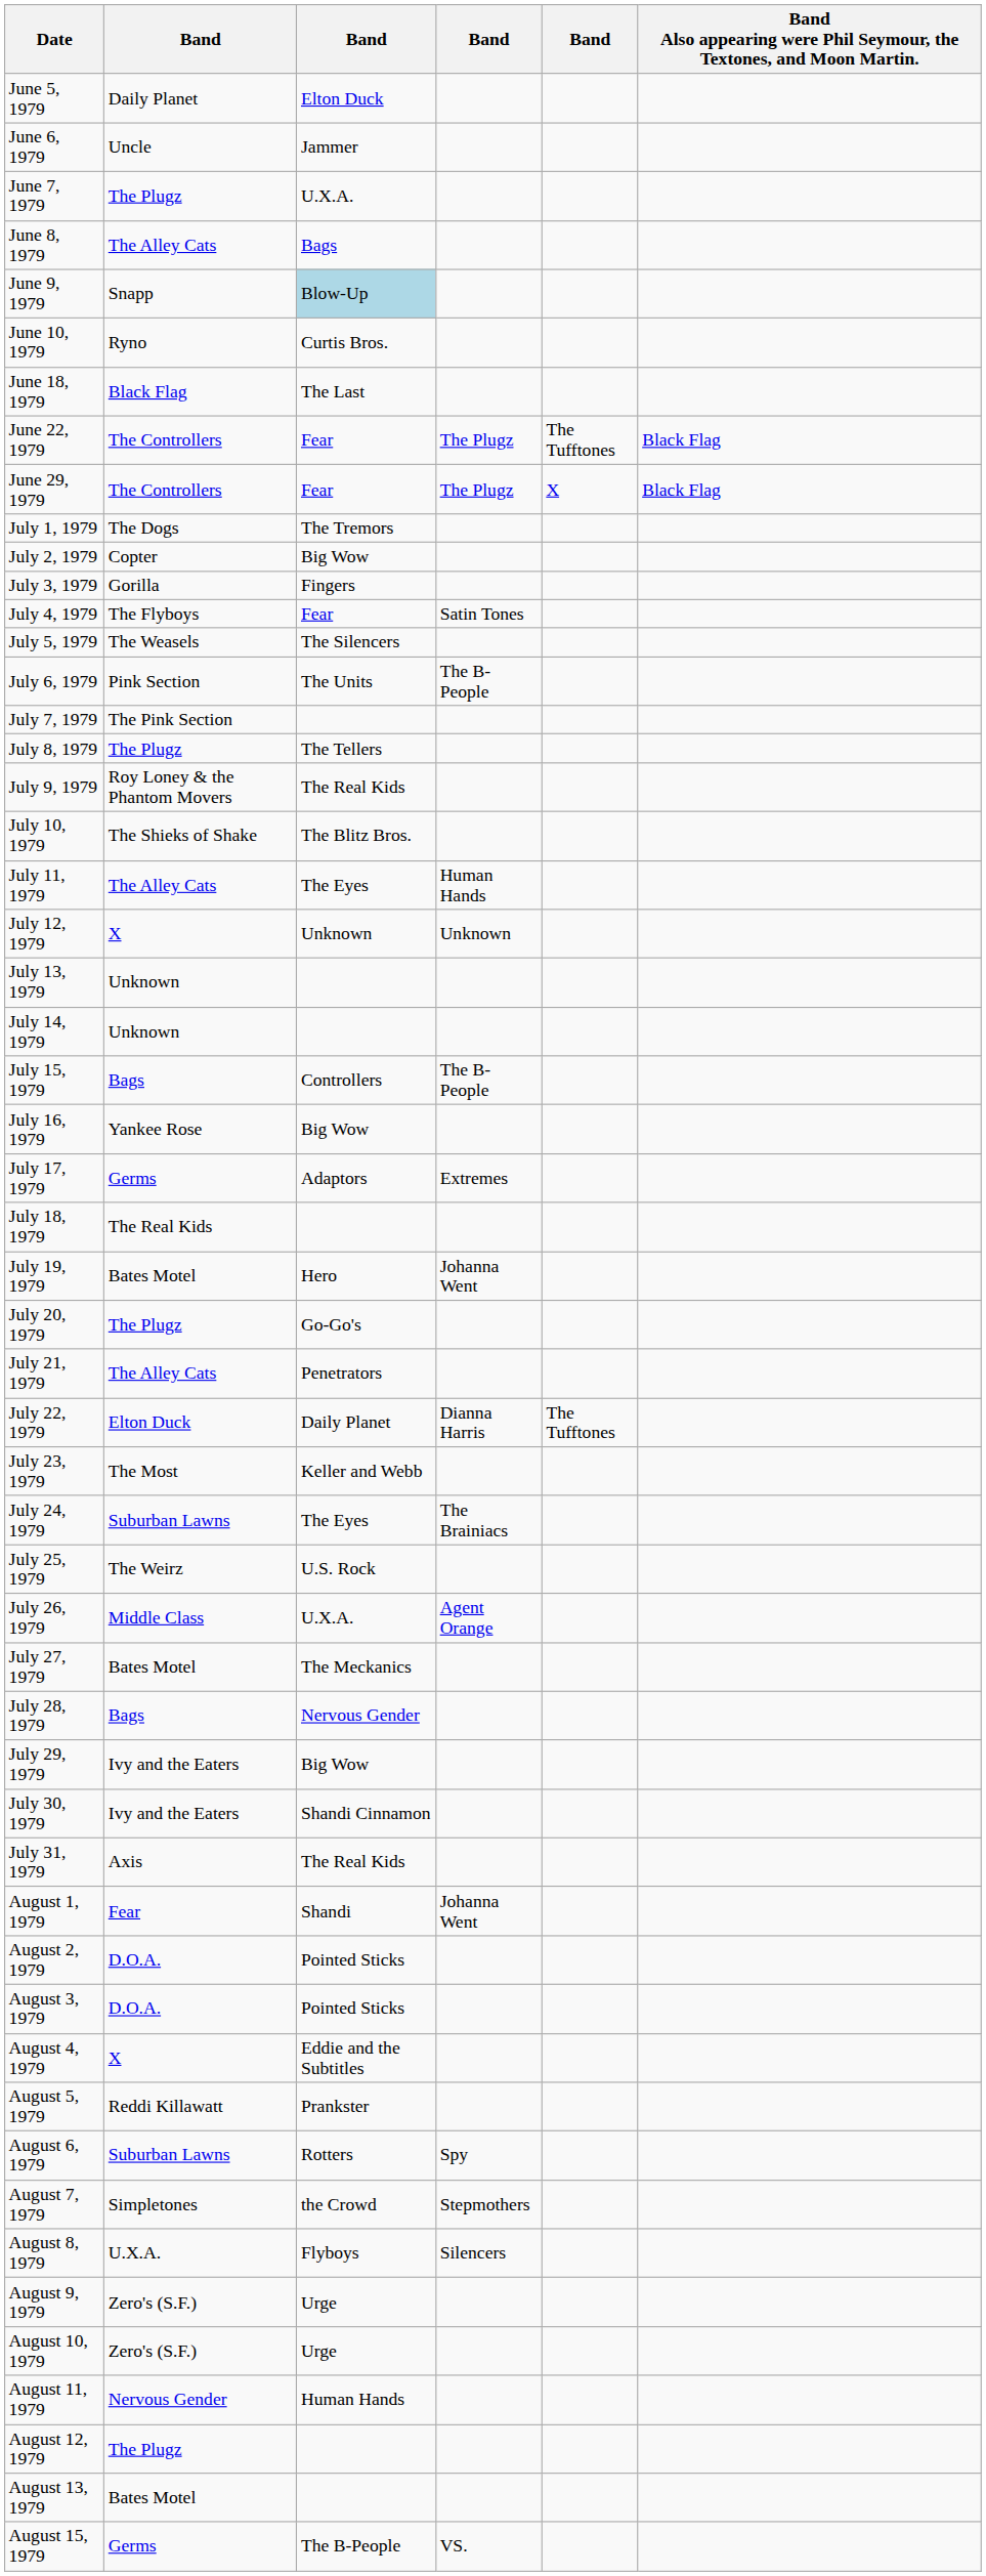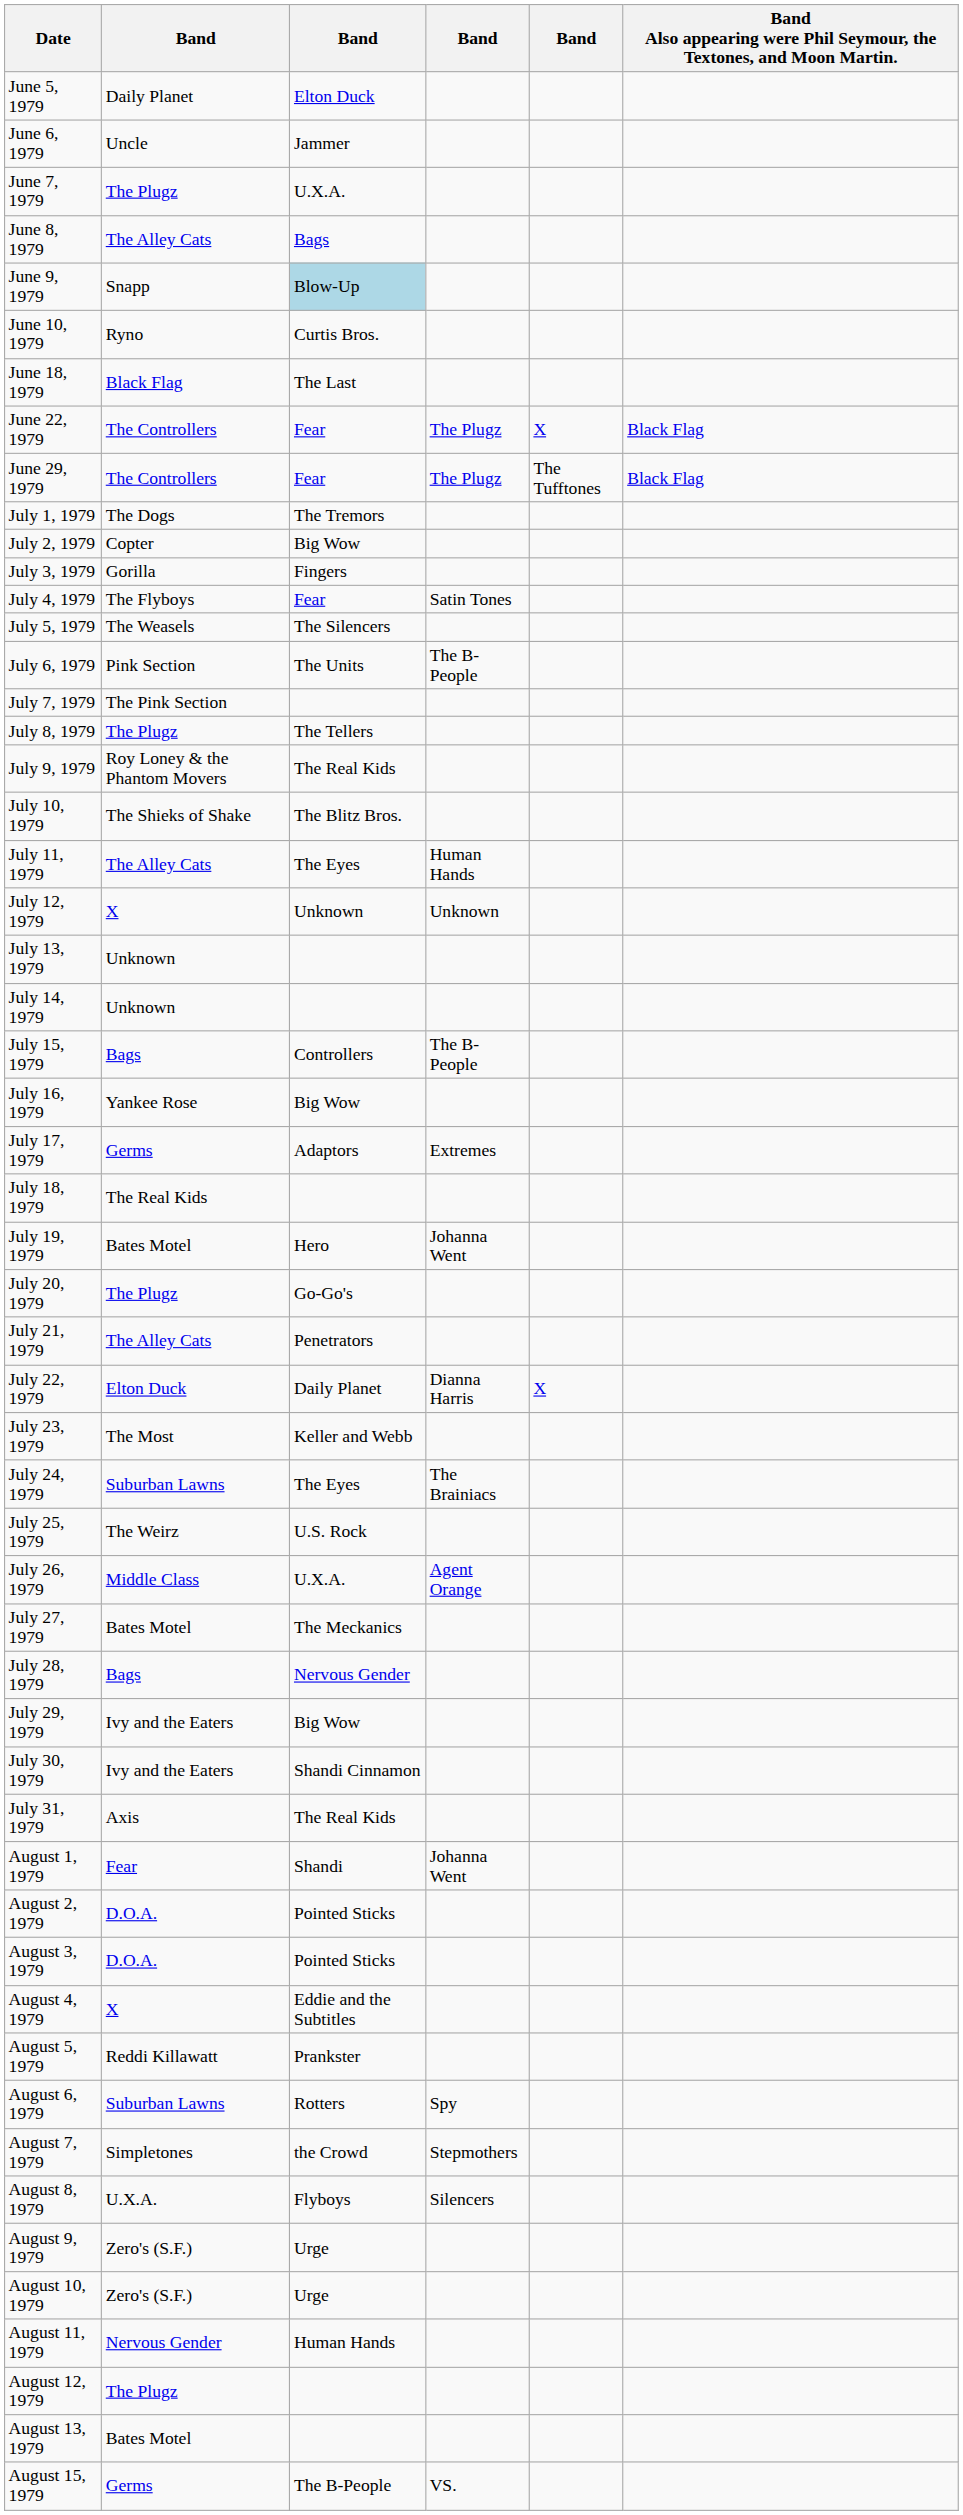 <table class="wikitable">
 <tr>
 <th>Date</th>
 <th>Band</th>
 <th>Band</th>
 <th>Band</th>
 <th>Band</th>
 <th>Band<br>Also appearing were Phil Seymour, the Textones, and Moon Martin.</th>
 </tr>
 <tr>
 <td>June 5, 1979</td>
 <td>Daily Planet</td>
 <td><a href='#'>Elton Duck</a></td>
 <td></td>
 <td></td>
 <td></td>
 </tr>
 <tr>
 <td>June 6, 1979</td>
 <td>Uncle</td>
 <td>Jammer</td>
 <td></td>
 <td></td>
 <td></td>
 </tr>
 <tr>
 <td>June 7, 1979</td>
 <td><a href='#'>The Plugz</a></td>
 <td>U.X.A.</td>
 <td></td>
 <td></td>
 <td></td>
 </tr>
 <tr>
 <td>June 8, 1979</td>
 <td><a href='#'>The Alley Cats</a></td>
 <td><a href='#'>Bags</a></td>
 <td></td>
 <td></td>
 <td></td>
 </tr>
 <tr>
 <td>June 9, 1979</td>
 <td>Snapp</td>
 <td style="background: lightblue;">Blow-Up</td>
 <td></td>
 <td></td>
 <td></td>
 </tr>
 <tr>
 <td>June 10, 1979</td>
 <td>Ryno</td>
 <td>Curtis Bros.</td>
 <td></td>
 <td></td>
 <td></td>
 </tr>
 <tr>
 <td>June 18, 1979</td>
 <td><a href='#'>Black Flag</a></td>
 <td>The Last</td>
 <td></td>
 <td></td>
 <td></td>
 </tr>
 <tr>
 <td>June 22, 1979</td>
 <td><a href='#'>The Controllers</a></td>
 <td><a href='#'>Fear</a></td>
 <td><a href='#'>The Plugz</a></td>
-<td>The Tufftones</td>
+<td><a href='#'>X</a></td>
 <td><a href='#'>Black Flag</a></td>
 </tr>
 <tr>
 <td>June 29, 1979</td>
 <td><a href='#'>The Controllers</a></td>
 <td><a href='#'>Fear</a></td>
 <td><a href='#'>The Plugz</a></td>
-<td><a href='#'>X</a></td>
+<td>The Tufftones</td>
 <td><a href='#'>Black Flag</a></td>
 </tr>
 <tr>
 <td>July 1, 1979</td>
 <td>The Dogs</td>
 <td>The Tremors</td>
 <td></td>
 <td></td>
 <td></td>
 </tr>
 <tr>
 <td>July 2, 1979</td>
 <td>Copter</td>
 <td>Big Wow</td>
 <td></td>
 <td></td>
 <td></td>
 </tr>
 <tr>
 <td>July 3, 1979</td>
 <td>Gorilla</td>
 <td>Fingers</td>
 <td></td>
 <td></td>
 <td></td>
 </tr>
 <tr>
 <td>July 4, 1979</td>
 <td>The Flyboys</td>
 <td><a href='#'>Fear</a></td>
 <td>Satin Tones</td>
 <td></td>
 <td></td>
 </tr>
 <tr>
 <td>July 5, 1979</td>
 <td>The Weasels</td>
 <td>The Silencers</td>
 <td></td>
 <td></td>
 <td></td>
 </tr>
 <tr>
 <td>July 6, 1979</td>
 <td>Pink Section</td>
 <td>The Units</td>
 <td>The B-People</td>
 <td></td>
 <td></td>
 </tr>
 <tr>
 <td>July 7, 1979</td>
 <td>The Pink Section</td>
 <td></td>
 <td></td>
 <td></td>
 <td></td>
 </tr>
 <tr>
 <td>July 8, 1979</td>
 <td><a href='#'>The Plugz</a></td>
 <td>The Tellers</td>
 <td></td>
 <td></td>
 <td></td>
 </tr>
 <tr>
 <td>July 9, 1979</td>
 <td>Roy Loney & the Phantom Movers</td>
 <td>The Real Kids</td>
 <td></td>
 <td></td>
 <td></td>
 </tr>
 <tr>
 <td>July 10, 1979</td>
 <td>The Shieks of Shake</td>
 <td>The Blitz Bros.</td>
 <td></td>
 <td></td>
 <td></td>
 </tr>
 <tr>
 <td>July 11, 1979</td>
 <td><a href='#'>The Alley Cats</a></td>
 <td>The Eyes</td>
 <td>Human Hands</td>
 <td></td>
 <td></td>
 </tr>
 <tr>
 <td>July 12, 1979</td>
 <td><a href='#'>X</a></td>
 <td>Unknown</td>
 <td>Unknown</td>
 <td></td>
 <td></td>
 </tr>
 <tr>
 <td>July 13, 1979</td>
 <td>Unknown</td>
 <td></td>
 <td></td>
 <td></td>
 <td></td>
 </tr>
 <tr>
 <td>July 14, 1979</td>
 <td>Unknown</td>
 <td></td>
 <td></td>
 <td></td>
 <td></td>
 </tr>
 <tr>
 <td>July 15, 1979</td>
 <td><a href='#'>Bags</a></td>
 <td>Controllers</td>
 <td>The B-People</td>
 <td></td>
 <td></td>
 </tr>
 <tr>
 <td>July 16, 1979</td>
 <td>Yankee Rose</td>
 <td>Big Wow</td>
 <td></td>
 <td></td>
 <td></td>
 </tr>
 <tr>
 <td>July 17, 1979</td>
 <td><a href='#'>Germs</a></td>
 <td>Adaptors</td>
 <td>Extremes</td>
 <td></td>
 <td></td>
 </tr>
 <tr>
 <td>July 18, 1979</td>
 <td>The Real Kids</td>
 <td></td>
 <td></td>
 <td></td>
 <td></td>
 </tr>
 <tr>
 <td>July 19, 1979</td>
 <td>Bates Motel</td>
 <td>Hero</td>
 <td>Johanna Went</td>
 <td></td>
 <td></td>
 </tr>
 <tr>
 <td>July 20, 1979</td>
 <td><a href='#'>The Plugz</a></td>
 <td>Go-Go's</td>
 <td></td>
 <td></td>
 <td></td>
 </tr>
 <tr>
 <td>July 21, 1979</td>
 <td><a href='#'>The Alley Cats</a></td>
 <td>Penetrators</td>
 <td></td>
 <td></td>
 <td></td>
 </tr>
 <tr>
 <td>July 22, 1979</td>
 <td><a href='#'>Elton Duck</a></td>
 <td>Daily Planet</td>
 <td>Dianna Harris</td>
-<td>The Tufftones</td>
+<td><a href='#'>X</a></td>
 <td></td>
 </tr>
 <tr>
 <td>July 23, 1979</td>
 <td>The Most</td>
 <td>Keller and Webb</td>
 <td></td>
 <td></td>
 <td></td>
 </tr>
 <tr>
 <td>July 24, 1979</td>
 <td><a href='#'>Suburban Lawns</a></td>
 <td>The Eyes</td>
 <td>The Brainiacs</td>
 <td></td>
 <td></td>
 </tr>
 <tr>
 <td>July 25, 1979</td>
 <td>The Weirz</td>
 <td>U.S. Rock</td>
 <td></td>
 <td></td>
 <td></td>
 </tr>
 <tr>
 <td>July 26, 1979</td>
 <td><a href='#'>Middle Class</a></td>
 <td>U.X.A.</td>
 <td><a href='#'>Agent Orange</a></td>
 <td></td>
 <td></td>
 </tr>
 <tr>
 <td>July 27, 1979</td>
 <td>Bates Motel</td>
 <td>The Meckanics</td>
 <td></td>
 <td></td>
 <td></td>
 </tr>
 <tr>
 <td>July 28, 1979</td>
 <td><a href='#'>Bags</a></td>
 <td><a href='#'>Nervous Gender</a></td>
 <td></td>
 <td></td>
 <td></td>
 </tr>
 <tr>
 <td>July 29, 1979</td>
 <td>Ivy and the Eaters</td>
 <td>Big Wow</td>
 <td></td>
 <td></td>
 <td></td>
 </tr>
 <tr>
 <td>July 30, 1979</td>
 <td>Ivy and the Eaters</td>
 <td>Shandi Cinnamon</td>
 <td></td>
 <td></td>
 <td></td>
 </tr>
 <tr>
 <td>July 31, 1979</td>
 <td>Axis</td>
 <td>The Real Kids</td>
 <td></td>
 <td></td>
 <td></td>
 </tr>
 <tr>
 <td>August 1, 1979</td>
 <td><a href='#'>Fear</a></td>
 <td>Shandi</td>
 <td>Johanna Went</td>
 <td></td>
 <td></td>
 </tr>
 <tr>
 <td>August 2, 1979</td>
 <td><a href='#'>D.O.A.</a></td>
 <td>Pointed Sticks</td>
 <td></td>
 <td></td>
 <td></td>
 </tr>
 <tr>
 <td>August 3, 1979</td>
 <td><a href='#'>D.O.A.</a></td>
 <td>Pointed Sticks</td>
 <td></td>
 <td></td>
 <td></td>
 </tr>
 <tr>
 <td>August 4, 1979</td>
 <td><a href='#'>X</a></td>
 <td>Eddie and the Subtitles</td>
 <td></td>
 <td></td>
 <td></td>
 </tr>
 <tr>
 <td>August 5, 1979</td>
 <td>Reddi Killawatt</td>
 <td>Prankster</td>
 <td></td>
 <td></td>
 <td></td>
 </tr>
 <tr>
 <td>August 6, 1979</td>
 <td><a href='#'>Suburban Lawns</a></td>
 <td>Rotters</td>
 <td>Spy</td>
 <td></td>
 <td></td>
 </tr>
 <tr>
 <td>August 7, 1979</td>
 <td>Simpletones</td>
 <td>the Crowd</td>
 <td>Stepmothers</td>
 <td></td>
 <td></td>
 </tr>
 <tr>
 <td>August 8, 1979</td>
 <td>U.X.A.</td>
 <td>Flyboys</td>
 <td>Silencers</td>
 <td></td>
 <td></td>
 </tr>
 <tr>
 <td>August 9, 1979</td>
 <td>Zero's (S.F.)</td>
 <td>Urge</td>
 <td></td>
 <td></td>
 <td></td>
 </tr>
 <tr>
 <td>August 10, 1979</td>
 <td>Zero's (S.F.)</td>
 <td>Urge</td>
 <td></td>
 <td></td>
 <td></td>
 </tr>
 <tr>
 <td>August 11, 1979</td>
 <td><a href='#'>Nervous Gender</a></td>
 <td>Human Hands</td>
 <td></td>
 <td></td>
 <td></td>
 </tr>
 <tr>
 <td>August 12, 1979</td>
 <td><a href='#'>The Plugz</a></td>
 <td></td>
 <td></td>
 <td></td>
 <td></td>
 </tr>
 <tr>
 <td>August 13, 1979</td>
 <td>Bates Motel</td>
 <td></td>
 <td></td>
 <td></td>
 <td></td>
 </tr>
 <tr>
 <td>August 15, 1979</td>
 <td><a href='#'>Germs</a></td>
 <td>The B-People</td>
 <td>VS.</td>
 <td></td>
 <td></td>
 </tr>
 </table>
